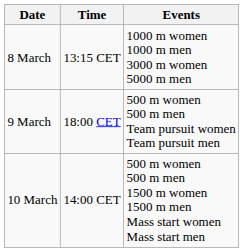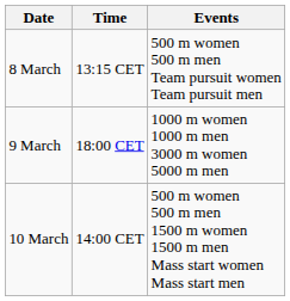 <table class="wikitable" border="1">
 <tr>
 <th>Date</th>
 <th>Time</th>
 <th>Events</th>
 </tr>
 <tr>
 <td>8 March</td>
 <td>13:15 CET</td>
-<td>1000 m women<br>1000 m men<br>3000 m women<br>5000 m men</td>
+<td>500 m women<br>500 m men<br>Team pursuit women<br>Team pursuit men</td>
 </tr>
 <tr>
 <td>9 March</td>
 <td>18:00 <a href='#'>CET</a></td>
-<td>500 m women<br>500 m men<br>Team pursuit women<br>Team pursuit men</td>
+<td>1000 m women<br>1000 m men<br>3000 m women<br>5000 m men</td>
 </tr>
 <tr>
 <td>10 March</td>
 <td>14:00 CET</td>
 <td>500 m women<br>500 m men<br>1500 m women<br>1500 m men<br>Mass start women<br>Mass start men</td>
 </tr>
 </table>
